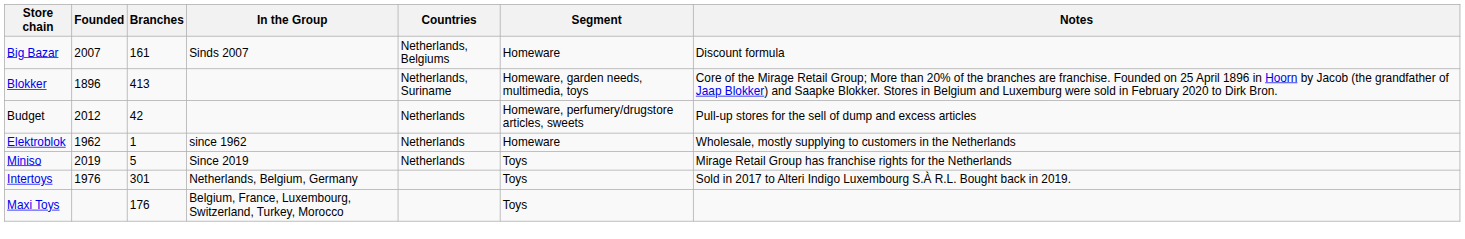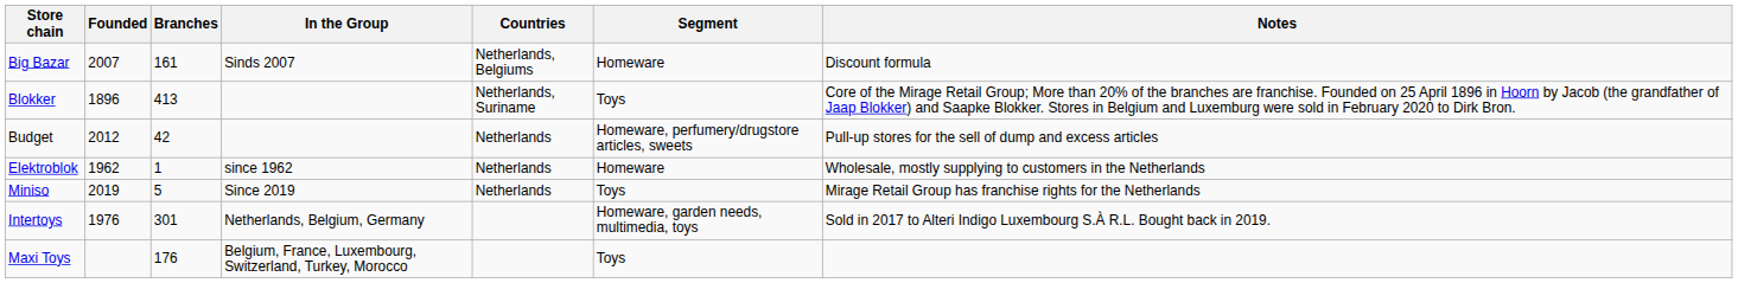 <table class="wikitable">
 <tr>
 <th>Store chain</th>
 <th>Founded</th>
 <th>Branches</th>
 <th>In the Group</th>
 <th>Countries</th>
 <th>Segment</th>
 <th>Notes</th>
 </tr>
 <tr>
 <td><a href='#'>Big Bazar</a></td>
 <td>2007</td>
 <td>161</td>
 <td>Sinds 2007</td>
 <td>Netherlands, Belgiums</td>
 <td>Homeware</td>
 <td>Discount formula</td>
 </tr>
 <tr>
 <td><a href='#'>Blokker</a></td>
 <td>1896</td>
 <td>413</td>
 <td></td>
 <td>Netherlands, Suriname</td>
-<td>Homeware, garden needs, multimedia, toys</td>
+<td>Toys</td>
 <td>Core of the Mirage Retail Group; More than 20% of the branches are franchise. Founded on 25 April 1896 in <a href='#'>Hoorn</a> by Jacob (the grandfather of <a href='#'>Jaap Blokker</a>) and Saapke Blokker. Stores in Belgium and Luxemburg were sold in February 2020 to Dirk Bron.</td>
 </tr>
 <tr>
 <td>Budget</td>
 <td>2012</td>
 <td>42</td>
 <td></td>
 <td>Netherlands</td>
 <td>Homeware, perfumery/drugstore articles, sweets</td>
 <td>Pull-up stores for the sell of dump and excess articles</td>
 </tr>
 <tr>
 <td><a href='#'>Elektroblok</a></td>
 <td>1962</td>
 <td>1</td>
 <td>since 1962</td>
 <td>Netherlands</td>
 <td>Homeware</td>
 <td>Wholesale, mostly supplying to customers in the Netherlands</td>
 </tr>
 <tr>
 <td><a href='#'>Miniso</a></td>
 <td>2019</td>
 <td>5</td>
 <td>Since 2019</td>
 <td>Netherlands</td>
 <td>Toys</td>
 <td>Mirage Retail Group has franchise rights for the Netherlands</td>
 </tr>
 <tr>
 <td><a href='#'>Intertoys</a></td>
 <td>1976</td>
 <td>301</td>
 <td>Netherlands, Belgium, Germany</td>
 <td></td>
-<td>Toys</td>
+<td>Homeware, garden needs, multimedia, toys</td>
 <td>Sold in 2017 to Alteri Indigo Luxembourg S.À R.L. Bought back in 2019.</td>
 </tr>
 <tr>
 <td><a href='#'>Maxi Toys</a></td>
 <td></td>
 <td>176</td>
 <td>Belgium, France, Luxembourg, Switzerland, Turkey, Morocco</td>
 <td></td>
 <td>Toys</td>
 <td></td>
 </tr>
 </table>
